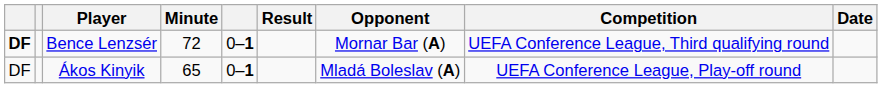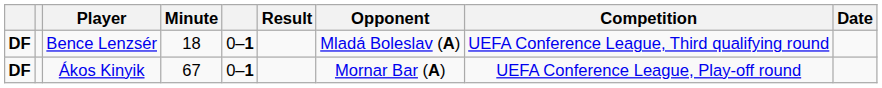 <table class="wikitable sortable sticky-header zebra" style="text-align:center; font-size:85%;">
 <tr>
 <th></th>
 <th></th>
 <th>Player</th>
 <th>Minute</th>
 <th></th>
 <th>Result</th>
 <th>Opponent</th>
 <th>Competition</th>
 <th>Date</th>
 </tr>
 <tr>
 <td><strong>DF</strong></td>
 <td></td>
 <td><a href='#'>Bence Lenzsér</a></td>
-<td>72</td>
+<td>18</td>
 <td>0–<strong>1</strong></td>
 <td></td>
-<td><a href='#'>Mornar Bar</a>  (<strong>A</strong>)</td>
+<td><a href='#'>Mladá Boleslav</a>  (<strong>A</strong>)</td>
 <td><a href='#'>UEFA Conference League, Third qualifying round</a></td>
 <td></td>
 </tr>
 <tr>
-<td>DF</td>
+<td><strong>DF</strong></td>
 <td></td>
 <td><a href='#'>Ákos Kinyik</a></td>
-<td>65</td>
+<td>67</td>
 <td>0–<strong>1</strong></td>
 <td></td>
-<td><a href='#'>Mladá Boleslav</a>  (<strong>A</strong>)</td>
+<td><a href='#'>Mornar Bar</a>  (<strong>A</strong>)</td>
 <td><a href='#'>UEFA Conference League, Play-off round</a></td>
 <td></td>
 </tr>
 </table>
